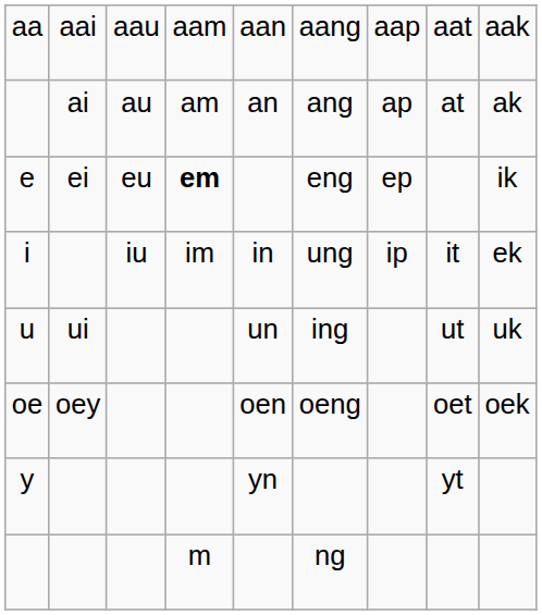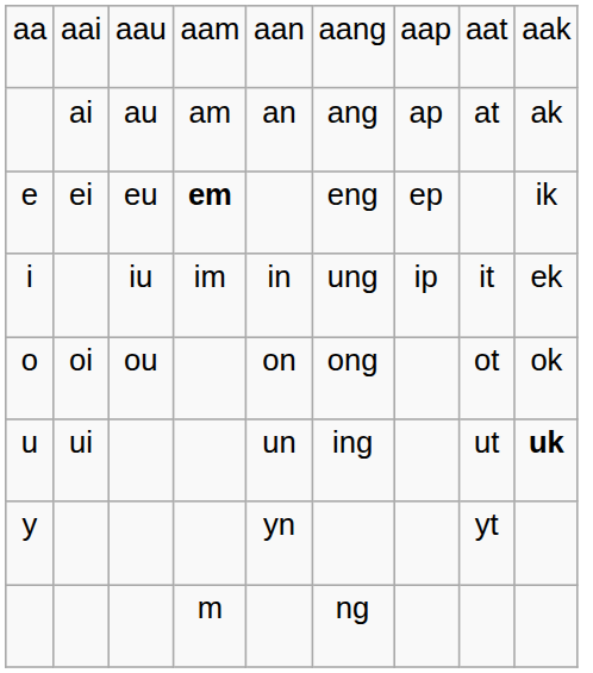 <table class="wikitable" style="text-align: center">
 <tr>
 <td>aa<br><br></td>
 <td>aai<br><br></td>
 <td>aau<br><br></td>
 <td>aam<br><br></td>
 <td>aan<br><br></td>
 <td>aang<br><br></td>
 <td>aap<br><br></td>
 <td>aat<br><br></td>
 <td>aak<br><br></td>
 </tr>
 <tr>
 <td> </td>
 <td>ai<br><br></td>
 <td>au<br><br></td>
 <td>am<br><br></td>
 <td>an<br><br></td>
 <td>ang<br><br></td>
 <td>ap<br><br></td>
 <td>at<br><br></td>
 <td>ak<br><br></td>
 </tr>
 <tr>
 <td>e<br><br></td>
 <td>ei<br><br></td>
 <td>eu<br><br></td>
 <td><strong>em<br><br></strong></td>
 <td> </td>
 <td>eng<br><br></td>
 <td>ep<br><br></td>
 <td> </td>
 <td>ik<br><br></td>
 </tr>
 <tr>
 <td>i<br><br></td>
 <td> </td>
 <td>iu<br><br></td>
 <td>im<br><br></td>
 <td>in<br><br></td>
 <td>ung<br><br></td>
 <td>ip<br><br></td>
 <td>it<br><br></td>
 <td>ek<br><br></td>
 </tr>
 <tr>
+<td>o<br><br></td>
+<td>oi<br><br></td>
+<td>ou<br><br></td>
+<td> </td>
+<td>on<br><br></td>
+<td>ong<br><br></td>
+<td> </td>
+<td>ot<br><br></td>
+<td>ok<br><br></td>
+</tr>
+<tr>
 <td>u<br><br></td>
 <td>ui<br><br></td>
 <td> </td>
 <td> </td>
 <td>un<br><br></td>
 <td>ing<br><br></td>
 <td> </td>
 <td>ut<br><br></td>
-<td>uk<br><br></td>
-</tr>
-<tr>
-<td>oe<br><br></td>
-<td>oey<br><br></td>
-<td> </td>
-<td> </td>
-<td>oen<br><br></td>
-<td>oeng<br><br></td>
-<td> </td>
-<td>oet<br><br></td>
-<td>oek<br><br></td>
+<td><strong>uk<br><br></strong></td>
 </tr>
 <tr>
 <td>y<br><br></td>
 <td> </td>
 <td> </td>
 <td> </td>
 <td>yn<br><br></td>
 <td> </td>
 <td> </td>
 <td>yt<br><br></td>
 <td> </td>
 </tr>
 <tr>
 <td> </td>
 <td> </td>
 <td> </td>
 <td>m<br><br></td>
 <td> </td>
 <td>ng<br><br></td>
 <td> </td>
 <td> </td>
 <td> </td>
 </tr>
 </table>
